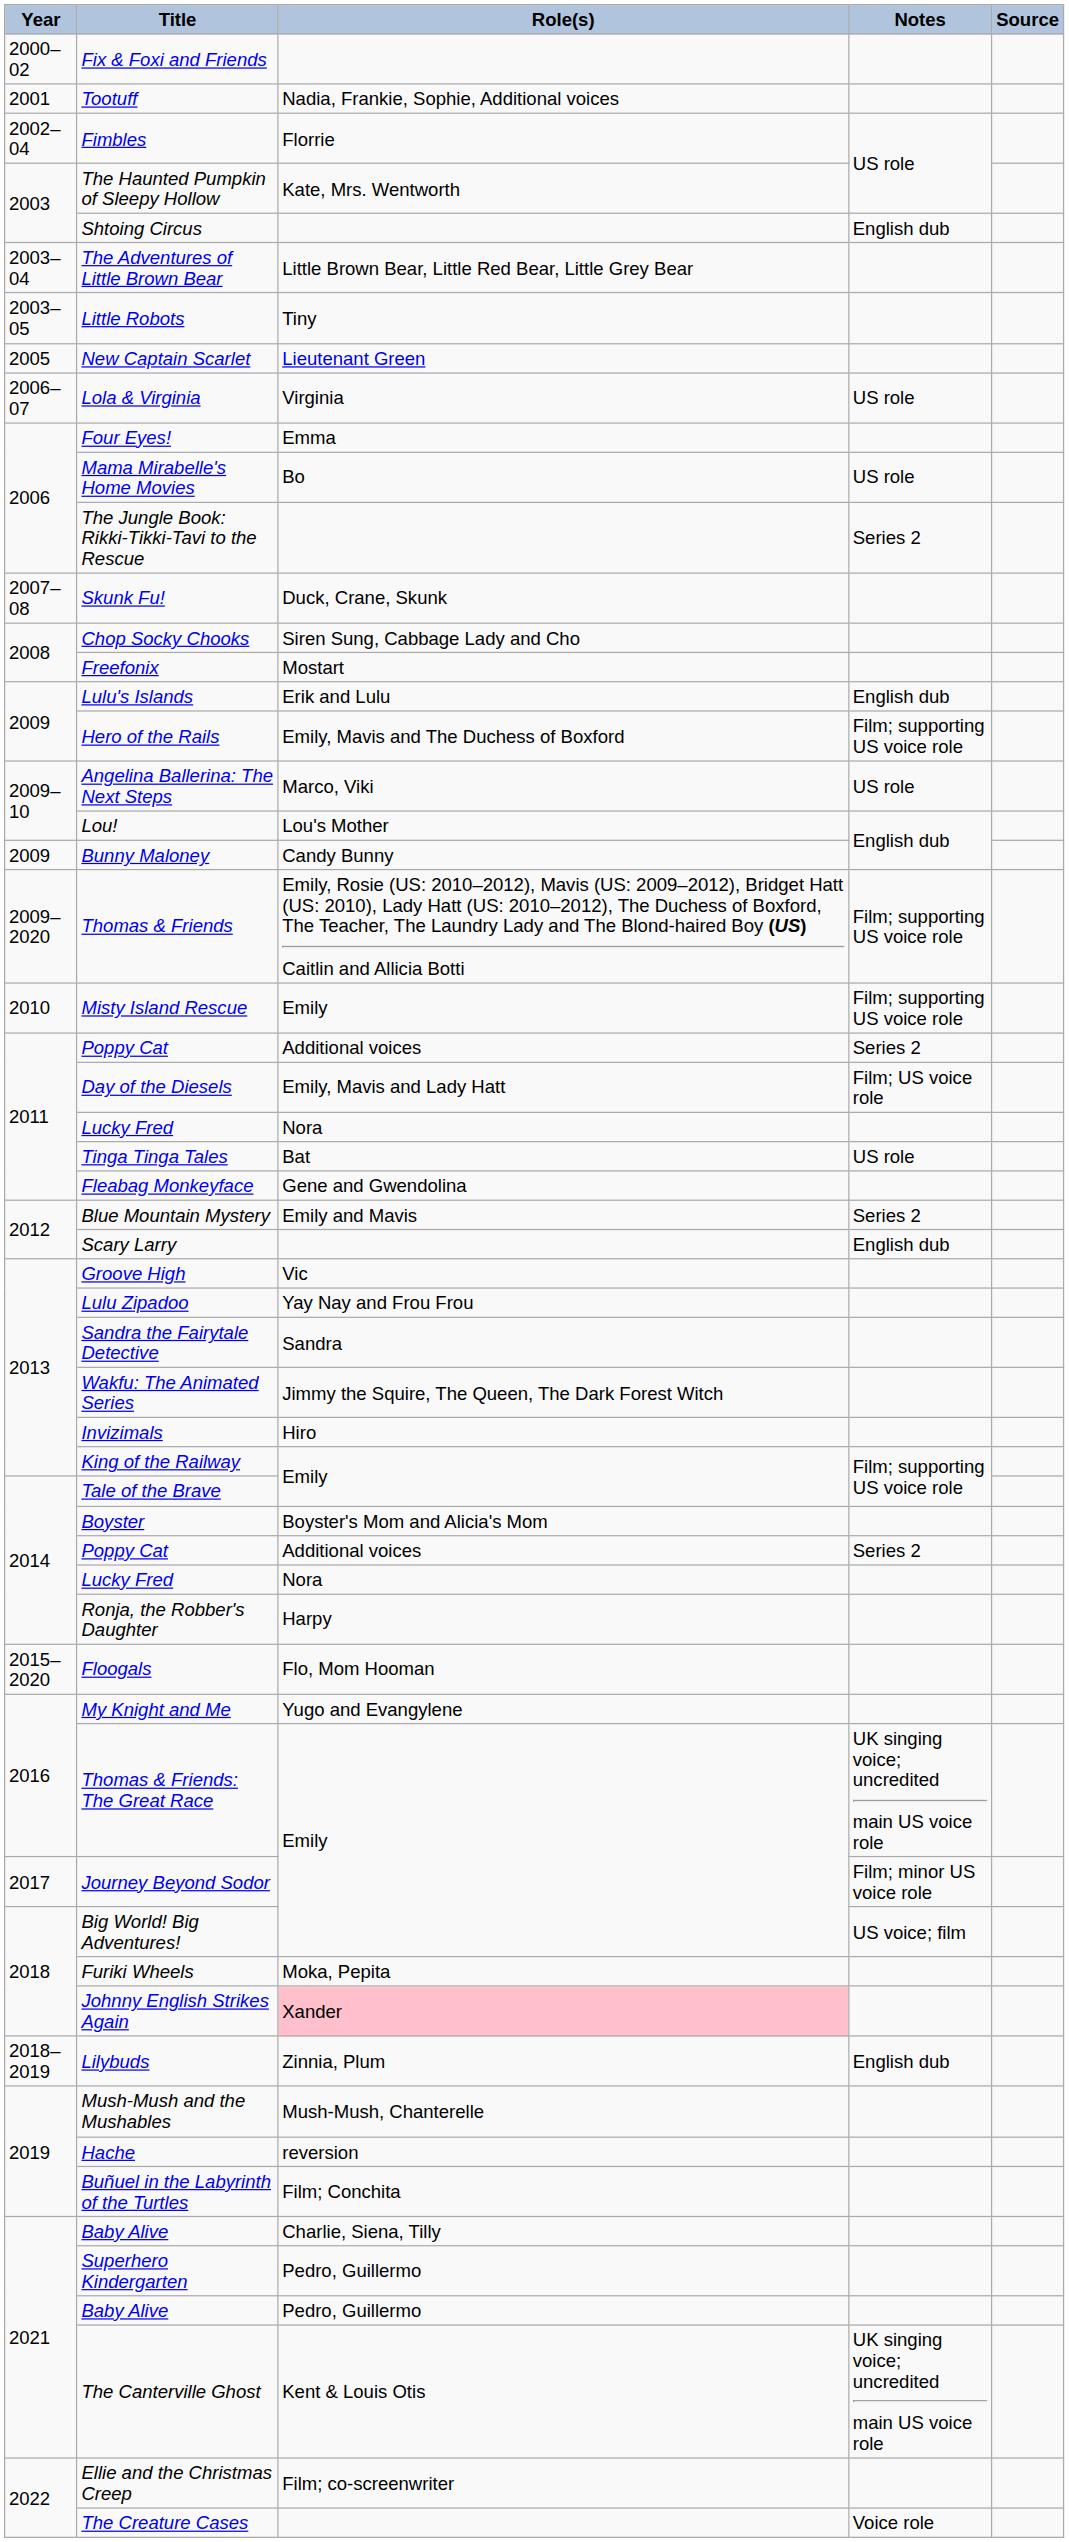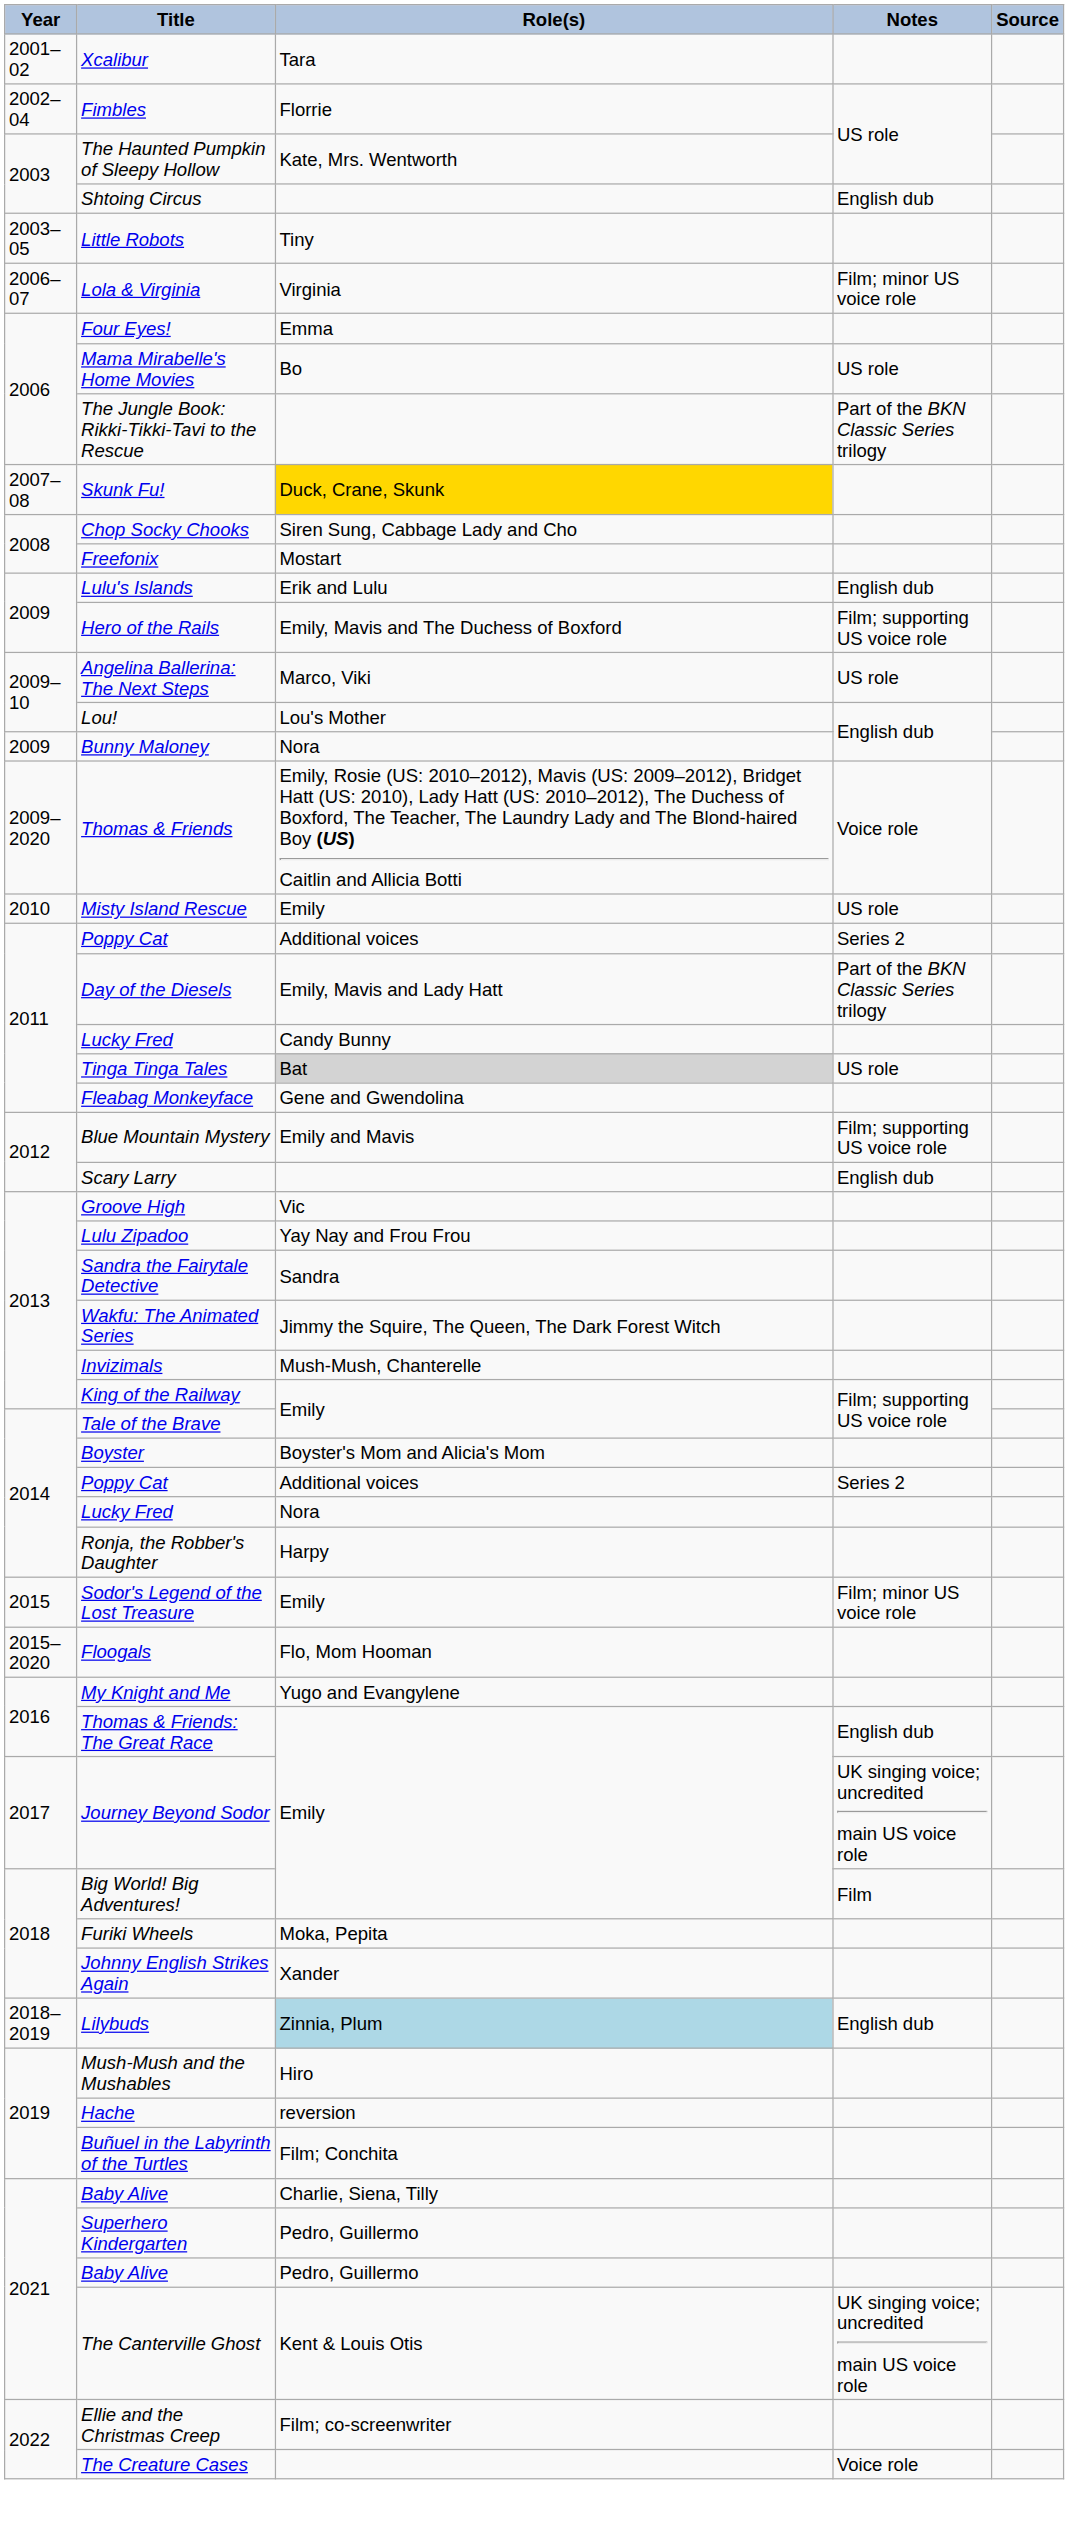 <table class="wikitable sortable plainrowheaders" style="width=95%;  font-size: 95%;">
 <tr>
 <th style="background:#b0c4de;">Year</th>
 <th style="background:#b0c4de;">Title</th>
 <th style="background:#b0c4de;">Role(s)</th>
 <th style="background:#b0c4de;" class="unsortable">Notes</th>
 <th style="background:#b0c4de;" class="unsortable">Source</th>
 </tr>
 <tr>
-<td>2000–02</td>
-<td><em><a href='#'>Fix & Foxi and Friends</a></em></td>
-<td></td>
-<td></td>
-<td></td>
-</tr>
-<tr>
-<td>2001</td>
-<td><em><a href='#'>Tootuff</a></em></td>
-<td>Nadia, Frankie, Sophie, Additional voices</td>
+<td>2001–02</td>
+<td><em><a href='#'>Xcalibur</a></em></td>
+<td>Tara</td>
 <td></td>
 <td></td>
 </tr>
 <tr>
 <td>2002–04</td>
 <td><em><a href='#'>Fimbles</a></em></td>
 <td>Florrie</td>
 <td rowspan="2">US role</td>
 <td></td>
 </tr>
 <tr>
 <td rowspan = "2">2003</td>
 <td><em>The Haunted Pumpkin of Sleepy Hollow</em></td>
 <td>Kate, Mrs. Wentworth</td>
 <td></td>
 </tr>
 <tr>
 <td><em>Shtoing Circus</em></td>
 <td></td>
 <td>English dub</td>
 <td></td>
 </tr>
 <tr>
-<td>2003–04</td>
-<td><em><a href='#'>The Adventures of Little Brown Bear</a></em></td>
-<td>Little Brown Bear, Little Red Bear, Little Grey Bear</td>
-<td></td>
-<td></td>
-</tr>
-<tr>
 <td>2003–05</td>
 <td><em><a href='#'>Little Robots</a></em></td>
 <td>Tiny</td>
 <td></td>
 <td></td>
 </tr>
 <tr>
-<td>2005</td>
-<td><em><a href='#'>New Captain Scarlet</a></em></td>
-<td><a href='#'>Lieutenant Green</a></td>
-<td></td>
-<td></td>
-</tr>
-<tr>
 <td>2006–07</td>
 <td><em><a href='#'>Lola & Virginia</a></em></td>
 <td>Virginia</td>
-<td>US role</td>
+<td>Film; minor US voice role</td>
 <td></td>
 </tr>
 <tr>
 <td rowspan = "3">2006</td>
 <td><em><a href='#'>Four Eyes!</a></em></td>
 <td>Emma</td>
 <td></td>
 <td></td>
 </tr>
 <tr>
 <td><em><a href='#'>Mama Mirabelle's Home Movies</a></em></td>
 <td>Bo</td>
 <td>US role</td>
 <td></td>
 </tr>
 <tr>
 <td><em>The Jungle Book: Rikki-Tikki-Tavi to the Rescue</em></td>
 <td></td>
-<td>Series 2</td>
+<td>Part of the <em>BKN Classic Series</em> trilogy</td>
 <td></td>
 </tr>
 <tr>
 <td>2007–08</td>
 <td><em><a href='#'>Skunk Fu!</a></em></td>
-<td>Duck, Crane, Skunk</td>
+<td style="background: gold;">Duck, Crane, Skunk</td>
 <td></td>
 <td></td>
 </tr>
 <tr>
 <td rowspan = "2">2008</td>
 <td><em><a href='#'>Chop Socky Chooks</a></em></td>
 <td>Siren Sung, Cabbage Lady and Cho</td>
 <td></td>
 <td></td>
 </tr>
 <tr>
 <td><em><a href='#'>Freefonix</a></em></td>
 <td>Mostart</td>
 <td></td>
 <td></td>
 </tr>
 <tr>
 <td rowspan = "2">2009</td>
 <td><em><a href='#'>Lulu's Islands</a></em></td>
 <td>Erik and Lulu</td>
 <td>English dub</td>
 <td></td>
 </tr>
 <tr>
 <td><em><a href='#'>Hero of the Rails</a></em></td>
 <td>Emily, Mavis and The Duchess of Boxford</td>
 <td>Film; supporting US voice role</td>
 <td></td>
 </tr>
 <tr>
 <td rowspan = "2">2009–10</td>
 <td><em><a href='#'>Angelina Ballerina: The Next Steps</a></em></td>
 <td>Marco, Viki</td>
 <td>US role</td>
 <td></td>
 </tr>
 <tr>
 <td><em>Lou!</em></td>
 <td>Lou's Mother</td>
 <td rowspan="2">English dub</td>
 <td></td>
 </tr>
 <tr>
 <td>2009</td>
 <td><em><a href='#'>Bunny Maloney</a></em></td>
-<td>Candy Bunny</td>
+<td>Nora</td>
 <td></td>
 </tr>
 <tr>
 <td>2009–2020</td>
 <td><em><a href='#'>Thomas & Friends</a></em></td>
 <td>Emily, Rosie (US: 2010–2012), Mavis (US: 2009–2012), Bridget Hatt (US: 2010), Lady Hatt (US: 2010–2012), The Duchess of Boxford, The Teacher, The Laundry Lady and The Blond-haired Boy <strong>(<em>US</em>)</strong><hr>Caitlin and Allicia Botti</td>
-<td>Film; supporting US voice role</td>
+<td>Voice role</td>
 <td></td>
 </tr>
 <tr>
 <td>2010</td>
 <td><em><a href='#'>Misty Island Rescue</a></em></td>
 <td>Emily</td>
-<td>Film; supporting US voice role</td>
+<td>US role</td>
 <td></td>
 </tr>
 <tr>
 <td rowspan = "5">2011</td>
 <td><em><a href='#'>Poppy Cat</a></em></td>
 <td>Additional voices</td>
 <td>Series 2</td>
 <td></td>
 </tr>
 <tr>
 <td><em><a href='#'>Day of the Diesels</a></em></td>
 <td>Emily, Mavis and Lady Hatt</td>
-<td>Film; US voice role</td>
+<td>Part of the <em>BKN Classic Series</em> trilogy</td>
 <td></td>
 </tr>
 <tr>
 <td><em><a href='#'>Lucky Fred</a></em></td>
-<td>Nora</td>
+<td>Candy Bunny</td>
 <td></td>
 <td></td>
 </tr>
 <tr>
 <td><em><a href='#'>Tinga Tinga Tales</a></em></td>
-<td>Bat</td>
+<td style="background: lightgrey;">Bat</td>
 <td>US role</td>
 <td></td>
 </tr>
 <tr>
 <td><em><a href='#'>Fleabag Monkeyface</a></em></td>
 <td>Gene and Gwendolina</td>
 <td></td>
 <td></td>
 </tr>
 <tr>
 <td rowspan = "2">2012</td>
 <td><em>Blue Mountain Mystery</em></td>
 <td>Emily and Mavis</td>
-<td>Series 2</td>
+<td>Film; supporting US voice role</td>
 <td></td>
 </tr>
 <tr>
 <td><em>Scary Larry</em></td>
 <td></td>
 <td>English dub</td>
 <td></td>
 </tr>
 <tr>
 <td rowspan = "6">2013</td>
 <td><em><a href='#'>Groove High</a></em></td>
 <td>Vic</td>
 <td></td>
 <td></td>
 </tr>
 <tr>
 <td><em><a href='#'>Lulu Zipadoo</a></em></td>
 <td>Yay Nay and Frou Frou</td>
 <td></td>
 <td></td>
 </tr>
 <tr>
 <td><em><a href='#'>Sandra the Fairytale Detective</a></em></td>
 <td>Sandra</td>
 <td></td>
 <td></td>
 </tr>
 <tr>
 <td><em><a href='#'>Wakfu: The Animated Series</a></em></td>
 <td>Jimmy the Squire, The Queen, The Dark Forest Witch</td>
 <td></td>
 <td></td>
 </tr>
 <tr>
 <td><em><a href='#'>Invizimals</a></em></td>
-<td>Hiro</td>
+<td>Mush-Mush, Chanterelle</td>
 <td></td>
 <td></td>
 </tr>
 <tr>
 <td><em><a href='#'>King of the Railway</a></em></td>
 <td rowspan = "2">Emily</td>
 <td rowspan = "2">Film; supporting US voice role</td>
 <td></td>
 </tr>
 <tr>
 <td rowspan = "5">2014</td>
 <td><em><a href='#'>Tale of the Brave</a></em></td>
 <td></td>
 </tr>
 <tr>
 <td><em><a href='#'>Boyster</a></em></td>
 <td>Boyster's Mom and Alicia's Mom</td>
 <td></td>
 <td></td>
 </tr>
 <tr>
 <td><em><a href='#'>Poppy Cat</a></em></td>
 <td>Additional voices</td>
 <td>Series 2</td>
 <td></td>
 </tr>
 <tr>
 <td><em><a href='#'>Lucky Fred</a></em></td>
 <td>Nora</td>
 <td></td>
 <td></td>
 </tr>
 <tr>
 <td><em>Ronja, the Robber's Daughter</em></td>
 <td>Harpy</td>
 <td></td>
 <td></td>
 </tr>
 <tr>
+<td>2015</td>
+<td><em><a href='#'>Sodor's Legend of the Lost Treasure</a></em></td>
+<td>Emily</td>
+<td>Film; minor US voice role</td>
+<td></td>
+</tr>
+<tr>
 <td>2015–2020</td>
 <td><em><a href='#'>Floogals</a></em></td>
 <td>Flo, Mom Hooman</td>
 <td></td>
 <td></td>
 </tr>
 <tr>
 <td rowspan = "2">2016</td>
 <td><em><a href='#'>My Knight and Me</a></em></td>
 <td>Yugo and Evangylene</td>
 <td></td>
 <td></td>
 </tr>
 <tr>
 <td><em><a href='#'>Thomas & Friends: The Great Race</a></em></td>
 <td rowspan = "3">Emily</td>
-<td>UK singing voice; uncredited<hr>main US voice role</td>
+<td>English dub</td>
 <td></td>
 </tr>
 <tr>
 <td>2017</td>
 <td><em><a href='#'>Journey Beyond Sodor</a></em></td>
-<td>Film; minor US voice role</td>
+<td>UK singing voice; uncredited<hr>main US voice role</td>
 <td></td>
 </tr>
 <tr>
 <td rowspan = "3">2018</td>
 <td><em>Big World! Big Adventures!</em></td>
-<td>US voice; film</td>
+<td>Film</td>
 <td></td>
 </tr>
 <tr>
 <td><em>Furiki Wheels</em></td>
 <td>Moka, Pepita</td>
 <td></td>
 <td></td>
 </tr>
 <tr>
 <td><em><a href='#'>Johnny English Strikes Again</a></em></td>
-<td style="background: pink;">Xander</td>
+<td>Xander</td>
 <td></td>
 <td></td>
 </tr>
 <tr>
 <td>2018–2019</td>
 <td><em><a href='#'>Lilybuds</a></em></td>
-<td>Zinnia, Plum</td>
+<td style="background: lightblue;">Zinnia, Plum</td>
 <td>English dub</td>
 <td></td>
 </tr>
 <tr>
 <td rowspan="3">2019</td>
 <td><em>Mush-Mush and the Mushables</em></td>
-<td>Mush-Mush, Chanterelle</td>
+<td>Hiro</td>
 <td></td>
 <td></td>
 </tr>
 <tr>
 <td><em><a href='#'>Hache</a></em></td>
 <td>reversion</td>
 <td></td>
 <td></td>
 </tr>
 <tr>
 <td><em><a href='#'>Buñuel in the Labyrinth of the Turtles</a></em></td>
 <td>Film; Conchita</td>
 <td></td>
 <td></td>
 </tr>
 <tr>
 <td rowspan = "4">2021</td>
 <td><em><a href='#'>Baby Alive</a></em></td>
 <td>Charlie, Siena, Tilly</td>
 <td></td>
 <td></td>
 </tr>
 <tr>
 <td><em><a href='#'>Superhero Kindergarten</a></em></td>
 <td>Pedro, Guillermo</td>
 <td></td>
 <td></td>
 </tr>
 <tr>
 <td><em><a href='#'>Baby Alive</a></em></td>
 <td>Pedro, Guillermo</td>
 <td></td>
 <td></td>
 </tr>
 <tr>
 <td><em>The Canterville Ghost</em></td>
 <td>Kent & Louis Otis</td>
 <td>UK singing voice; uncredited<hr>main US voice role</td>
 <td></td>
 </tr>
 <tr>
 <td rowspan = "2">2022</td>
 <td><em>Ellie and the Christmas Creep</em></td>
 <td>Film; co-screenwriter</td>
 <td></td>
 <td></td>
 </tr>
 <tr>
 <td><em><a href='#'>The Creature Cases</a></em></td>
 <td></td>
 <td>Voice role</td>
 <td></td>
 </tr>
 </table>
